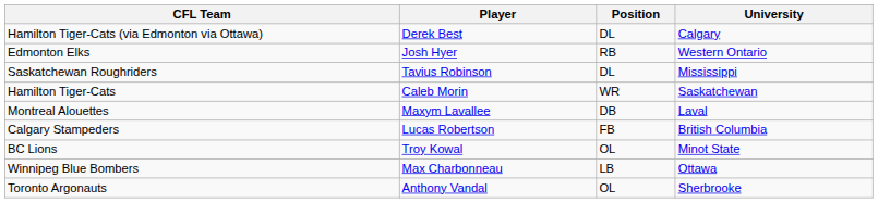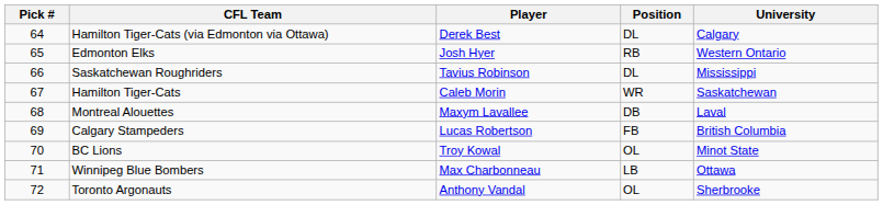 <table class="wikitable" style="width: 90%">
 <tr>
+<th width=7%>Pick #</th>
 <th width=40%>CFL Team</th>
 <th width=20%>Player</th>
 <th width=8%>Position</th>
 <th width=20%>University</th>
 </tr>
 <tr>
+<td align=center>64</td>
 <td>Hamilton Tiger-Cats (via Edmonton via Ottawa)</td>
 <td><a href='#'>Derek Best</a></td>
 <td>DL</td>
 <td><a href='#'>Calgary</a></td>
 </tr>
 <tr>
+<td align=center>65</td>
 <td>Edmonton Elks</td>
 <td><a href='#'>Josh Hyer</a></td>
 <td>RB</td>
 <td><a href='#'>Western Ontario</a></td>
 </tr>
 <tr>
+<td align=center>66</td>
 <td>Saskatchewan Roughriders</td>
 <td><a href='#'>Tavius Robinson</a></td>
 <td>DL</td>
 <td><a href='#'>Mississippi</a></td>
 </tr>
 <tr>
+<td align=center>67</td>
 <td>Hamilton Tiger-Cats</td>
 <td><a href='#'>Caleb Morin</a></td>
 <td>WR</td>
 <td><a href='#'>Saskatchewan</a></td>
 </tr>
 <tr>
+<td align=center>68</td>
 <td>Montreal Alouettes</td>
 <td><a href='#'>Maxym Lavallee</a></td>
 <td>DB</td>
 <td><a href='#'>Laval</a></td>
 </tr>
 <tr>
+<td align=center>69</td>
 <td>Calgary Stampeders</td>
 <td><a href='#'>Lucas Robertson</a></td>
 <td>FB</td>
 <td><a href='#'>British Columbia</a></td>
 </tr>
 <tr>
+<td align=center>70</td>
 <td>BC Lions</td>
 <td><a href='#'>Troy Kowal</a></td>
 <td>OL</td>
 <td><a href='#'>Minot State</a></td>
 </tr>
 <tr>
+<td align=center>71</td>
 <td>Winnipeg Blue Bombers</td>
 <td><a href='#'>Max Charbonneau</a></td>
 <td>LB</td>
 <td><a href='#'>Ottawa</a></td>
 </tr>
 <tr>
+<td align=center>72</td>
 <td>Toronto Argonauts</td>
 <td><a href='#'>Anthony Vandal</a></td>
 <td>OL</td>
 <td><a href='#'>Sherbrooke</a></td>
 </tr>
 </table>
